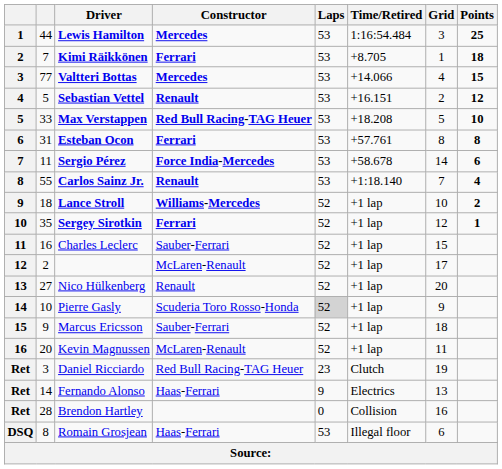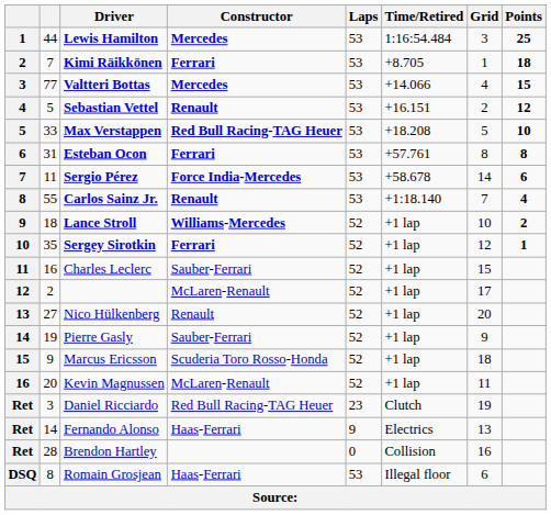 <table class="wikitable sortable" style="font-size: 85%;">
 <tr>
 <th></th>
 <th></th>
 <th>Driver</th>
 <th>Constructor</th>
 <th class="unsortable">Laps</th>
 <th class="unsortable">Time/Retired</th>
 <th>Grid</th>
 <th>Points</th>
 </tr>
 <tr>
 <th>1</th>
 <td align="center">44</td>
 <td data-sort-value="HAM"> <strong><a href='#'>Lewis Hamilton</a></strong></td>
 <td><strong><a href='#'>Mercedes</a></strong></td>
 <td>53</td>
 <td>1:16:54.484</td>
 <td align="center">3</td>
 <td align="center"><strong>25</strong></td>
 </tr>
 <tr>
 <th>2</th>
 <td align="center">7</td>
 <td data-sort-value="RAI"> <strong><a href='#'>Kimi Räikkönen</a></strong></td>
 <td><strong><a href='#'>Ferrari</a></strong></td>
 <td>53</td>
 <td>+8.705</td>
 <td align="center">1</td>
 <td align="center"><strong>18</strong></td>
 </tr>
 <tr>
 <th>3</th>
 <td align="center">77</td>
 <td data-sort-value="BOT"> <strong><a href='#'>Valtteri Bottas</a></strong></td>
 <td><strong><a href='#'>Mercedes</a></strong></td>
 <td>53</td>
 <td>+14.066</td>
 <td align="center">4</td>
 <td align="center"><strong>15</strong></td>
 </tr>
 <tr>
 <th>4</th>
 <td align="center">5</td>
 <td data-sort-value="VET"> <strong><a href='#'>Sebastian Vettel</a></strong></td>
 <td><strong><a href='#'>Renault</a></strong></td>
 <td>53</td>
 <td>+16.151</td>
 <td align="center">2</td>
 <td align="center"><strong>12</strong></td>
 </tr>
 <tr>
 <th>5</th>
 <td align="center">33</td>
 <td data-sort-value="VER"> <strong><a href='#'>Max Verstappen</a></strong></td>
 <td><strong><a href='#'>Red Bull Racing</a>-<a href='#'>TAG Heuer</a></strong></td>
 <td>53</td>
 <td>+18.208</td>
 <td align="center">5</td>
 <td align="center"><strong>10</strong></td>
 </tr>
 <tr>
 <th>6</th>
 <td align="center">31</td>
 <td data-sort-value="OCO"> <strong><a href='#'>Esteban Ocon</a></strong></td>
 <td><strong><a href='#'>Ferrari</a></strong></td>
 <td>53</td>
 <td>+57.761</td>
 <td align="center">8</td>
 <td align="center"><strong>8</strong></td>
 </tr>
 <tr>
 <th>7</th>
 <td align="center">11</td>
 <td data-sort-value="PER"> <strong><a href='#'>Sergio Pérez</a></strong></td>
 <td><strong><a href='#'>Force India</a>-<a href='#'>Mercedes</a></strong></td>
 <td>53</td>
 <td>+58.678</td>
 <td align="center">14</td>
 <td align="center"><strong>6</strong></td>
 </tr>
 <tr>
 <th>8</th>
 <td align="center">55</td>
 <td data-sort-value="SAI"> <strong><a href='#'>Carlos Sainz Jr.</a></strong></td>
 <td><strong><a href='#'>Renault</a></strong></td>
 <td>53</td>
 <td>+1:18.140</td>
 <td align="center">7</td>
 <td align="center"><strong>4</strong></td>
 </tr>
 <tr>
 <th>9</th>
 <td align="center">18</td>
 <td data-sort-value="STR"> <strong><a href='#'>Lance Stroll</a></strong></td>
 <td><strong><a href='#'>Williams</a>-<a href='#'>Mercedes</a></strong></td>
 <td>52</td>
 <td>+1 lap</td>
 <td align="center">10</td>
 <td align="center"><strong>2</strong></td>
 </tr>
 <tr>
 <th>10</th>
 <td align="center">35</td>
 <td data-sort-value="SIR"> <strong><a href='#'>Sergey Sirotkin</a></strong></td>
 <td><strong><a href='#'>Ferrari</a></strong></td>
 <td>52</td>
 <td>+1 lap</td>
 <td align="center">12</td>
 <td align="center"><strong>1</strong></td>
 </tr>
 <tr>
 <th>11</th>
 <td align="center">16</td>
 <td data-sort-value="LEC"> <a href='#'>Charles Leclerc</a></td>
 <td><a href='#'>Sauber</a>-<a href='#'>Ferrari</a></td>
 <td>52</td>
 <td>+1 lap</td>
 <td align="center">15</td>
 <td></td>
 </tr>
 <tr>
 <th>12</th>
 <td align="center">2</td>
 <td data-sort-value="VAN"></td>
 <td><a href='#'>McLaren</a>-<a href='#'>Renault</a></td>
 <td>52</td>
 <td>+1 lap</td>
 <td align="center">17</td>
 <td></td>
 </tr>
 <tr>
 <th>13</th>
 <td align="center">27</td>
 <td data-sort-value="HUL"> <a href='#'>Nico Hülkenberg</a></td>
 <td><a href='#'>Renault</a></td>
 <td>52</td>
 <td>+1 lap</td>
 <td align="center">20</td>
 <td></td>
 </tr>
 <tr>
 <th>14</th>
-<td align="center">10</td>
+<td align="center">19</td>
 <td data-sort-value="GAS"> <a href='#'>Pierre Gasly</a></td>
-<td><a href='#'>Scuderia Toro Rosso</a>-<a href='#'>Honda</a></td>
-<td style="background: lightgrey;">52</td>
+<td><a href='#'>Sauber</a>-<a href='#'>Ferrari</a></td>
+<td>52</td>
 <td>+1 lap</td>
 <td align="center">9</td>
 <td></td>
 </tr>
 <tr>
 <th>15</th>
 <td align="center">9</td>
 <td data-sort-value="ERI"> <a href='#'>Marcus Ericsson</a></td>
-<td><a href='#'>Sauber</a>-<a href='#'>Ferrari</a></td>
+<td><a href='#'>Scuderia Toro Rosso</a>-<a href='#'>Honda</a></td>
 <td>52</td>
 <td>+1 lap</td>
 <td align="center">18</td>
 <td></td>
 </tr>
 <tr>
 <th>16</th>
 <td align="center">20</td>
 <td data-sort-value="MAG"> <a href='#'>Kevin Magnussen</a></td>
 <td><a href='#'>McLaren</a>-<a href='#'>Renault</a></td>
 <td>52</td>
 <td>+1 lap</td>
 <td align="center">11</td>
 <td></td>
 </tr>
 <tr>
 <th data-sort-value="17">Ret</th>
 <td align="center">3</td>
 <td data-sort-value="RIC"> <a href='#'>Daniel Ricciardo</a></td>
 <td><a href='#'>Red Bull Racing</a>-<a href='#'>TAG Heuer</a></td>
 <td>23</td>
 <td>Clutch</td>
 <td align="center">19</td>
 <td></td>
 </tr>
 <tr>
 <th data-sort-value="18">Ret</th>
 <td align="center">14</td>
 <td data-sort-value="ALO"> <a href='#'>Fernando Alonso</a></td>
 <td><a href='#'>Haas</a>-<a href='#'>Ferrari</a></td>
 <td>9</td>
 <td>Electrics</td>
 <td align="center">13</td>
 <td></td>
 </tr>
 <tr>
 <th data-sort-value="19">Ret</th>
 <td align="center">28</td>
 <td data-sort-value="HAR"> <a href='#'>Brendon Hartley</a></td>
 <td></td>
 <td>0</td>
 <td>Collision</td>
 <td align="center">16</td>
 <td></td>
 </tr>
 <tr>
 <th data-sort-value="20">DSQ</th>
 <td align="center">8</td>
 <td data-sort-value="GRO"> <a href='#'>Romain Grosjean</a></td>
 <td><a href='#'>Haas</a>-<a href='#'>Ferrari</a></td>
 <td>53</td>
 <td>Illegal floor</td>
 <td align="center">6</td>
 <td></td>
 </tr>
 <tr>
 <th colspan="8">Source:</th>
 </tr>
 </table>
